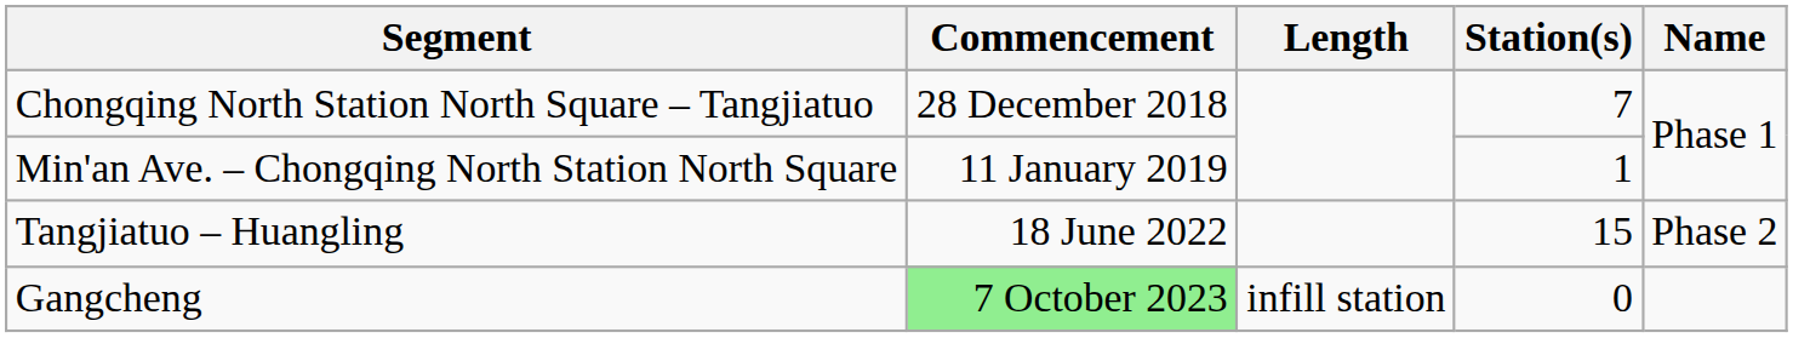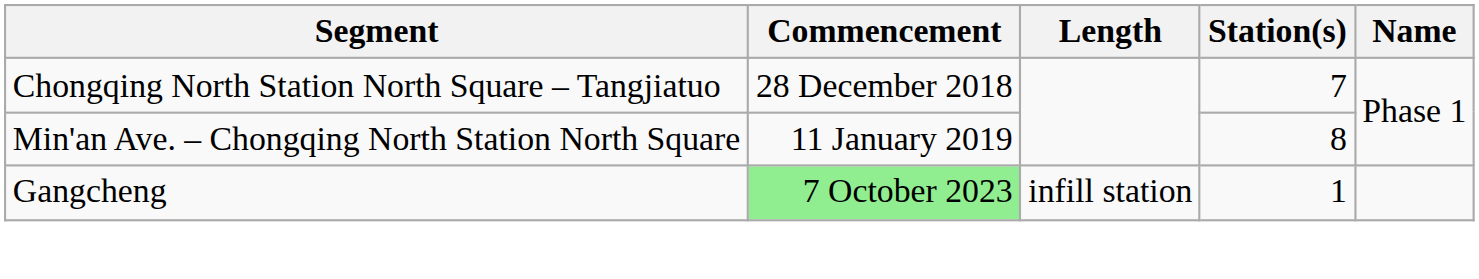 <table class="wikitable" style="border-collapse: collapse; text-align: right;">
 <tr>
 <th>Segment</th>
 <th>Commencement</th>
 <th>Length</th>
 <th>Station(s)</th>
 <th>Name</th>
 </tr>
 <tr>
 <td style="text-align: left;">Chongqing North Station North Square – Tangjiatuo</td>
 <td>28 December 2018</td>
 <td rowspan="2"></td>
 <td>7</td>
 <td rowspan="2">Phase 1</td>
 </tr>
 <tr>
 <td style="text-align: left;">Min'an Ave. – Chongqing North Station North Square</td>
 <td>11 January 2019</td>
-<td>1</td>
-</tr>
-<tr>
-<td style="text-align: left;">Tangjiatuo – Huangling</td>
-<td>18 June 2022</td>
-<td></td>
-<td>15</td>
-<td>Phase 2</td>
+<td>8</td>
 </tr>
 <tr>
 <td style="text-align: left;">Gangcheng</td>
 <td style="background: lightgreen;">7 October 2023</td>
 <td>infill station</td>
-<td>0</td>
+<td>1</td>
 <td style="text-align: left;"></td>
 </tr>
 </table>
